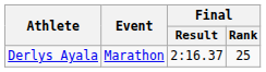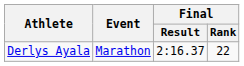 <table class=wikitable style=font-size:90%>
 <tr>
 <th rowspan=2>Athlete</th>
 <th rowspan=2>Event</th>
 <th colspan=2>Final</th>
 </tr>
 <tr style=font-size:95%>
 <th>Result</th>
 <th>Rank</th>
 </tr>
 <tr align=center>
 <td align=left><a href='#'>Derlys Ayala</a></td>
 <td align=left rowspan=4><a href='#'>Marathon</a></td>
 <td>2:16.37 <strong></strong></td>
-<td>25</td>
+<td>22</td>
 </tr>
 </table>
